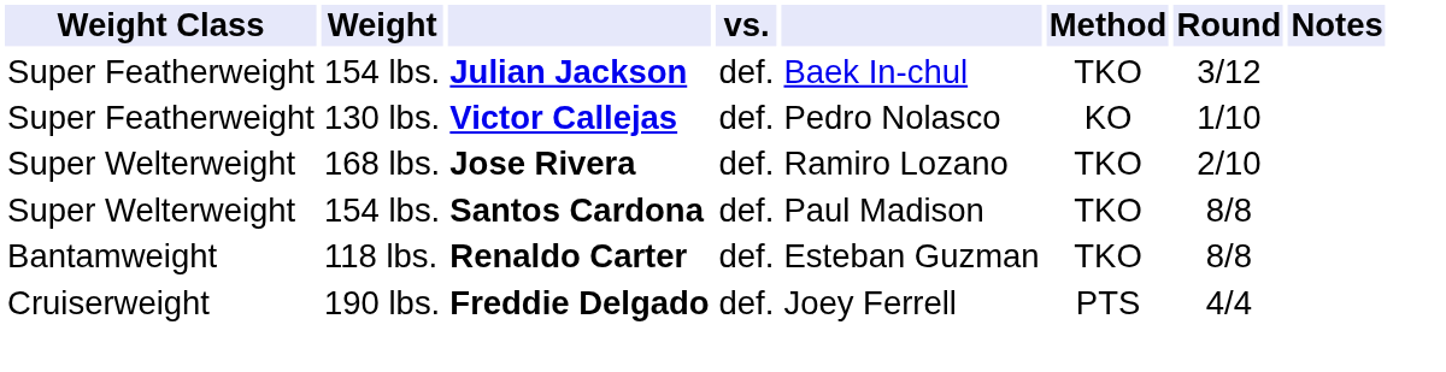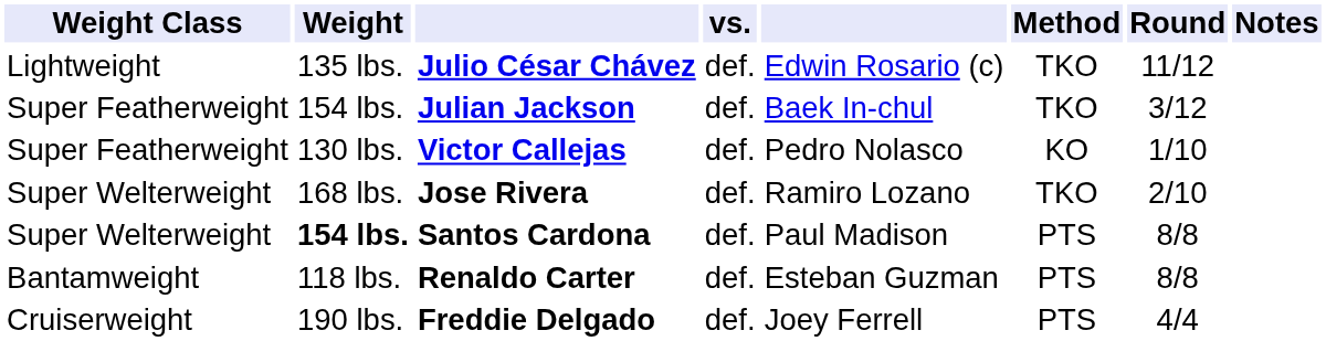 <table class="toccolours" style="font-size: 85%;">
 <tr>
 <th style="background:#e6e8fa; color:#000; text-align:center;">Weight Class</th>
 <th style="background:#e6e8fa; color:#000; text-align:center;">Weight</th>
 <th style="background:#e6e8fa; color:#000; text-align:center;"></th>
 <th style="background:#e6e8fa; color:#000; text-align:center;">vs.</th>
 <th style="background:#e6e8fa; color:#000; text-align:center;"></th>
 <th style="background:#e6e8fa; color:#000; text-align:center;">Method</th>
 <th style="background:#e6e8fa; color:#000; text-align:center;">Round</th>
 <th style="background:#e6e8fa; color:#000; text-align:center;">Notes</th>
+</tr>
+<tr>
+<td>Lightweight</td>
+<td>135 lbs.</td>
+<td><strong><a href='#'>Julio César Chávez</a></strong></td>
+<td>def.</td>
+<td><a href='#'>Edwin Rosario</a> (c)</td>
+<td align=center>TKO</td>
+<td align=center>11/12</td>
+<td></td>
 </tr>
 <tr>
 <td>Super Featherweight</td>
 <td>154 lbs.</td>
 <td><strong><a href='#'>Julian Jackson</a></strong></td>
 <td>def.</td>
 <td><a href='#'>Baek In-chul</a></td>
 <td align=center>TKO</td>
 <td align=center>3/12</td>
 <td></td>
 </tr>
 <tr>
 <td>Super Featherweight</td>
 <td>130 lbs.</td>
 <td><strong><a href='#'>Victor Callejas</a></strong></td>
 <td>def.</td>
 <td>Pedro Nolasco</td>
 <td align=center>KO</td>
 <td align=center>1/10</td>
 </tr>
 <tr>
 <td>Super Welterweight</td>
 <td>168 lbs.</td>
 <td><strong>Jose Rivera</strong></td>
 <td>def.</td>
 <td>Ramiro Lozano</td>
 <td align=center>TKO</td>
 <td align=center>2/10</td>
 </tr>
 <tr>
 <td>Super Welterweight</td>
-<td>154 lbs.</td>
+<td><strong>154 lbs.</strong></td>
 <td><strong>Santos Cardona</strong></td>
 <td>def.</td>
 <td>Paul Madison</td>
-<td align=center>TKO</td>
+<td align=center>PTS</td>
 <td align=center>8/8</td>
 </tr>
 <tr>
 <td>Bantamweight</td>
 <td>118 lbs.</td>
 <td><strong>Renaldo Carter</strong></td>
 <td>def.</td>
 <td>Esteban Guzman</td>
-<td align=center>TKO</td>
+<td align=center>PTS</td>
 <td align=center>8/8</td>
 </tr>
 <tr>
 <td>Cruiserweight</td>
 <td>190 lbs.</td>
 <td><strong>Freddie Delgado</strong></td>
 <td>def.</td>
 <td>Joey Ferrell</td>
 <td align=center>PTS</td>
 <td align=center>4/4</td>
 </tr>
 </table>
